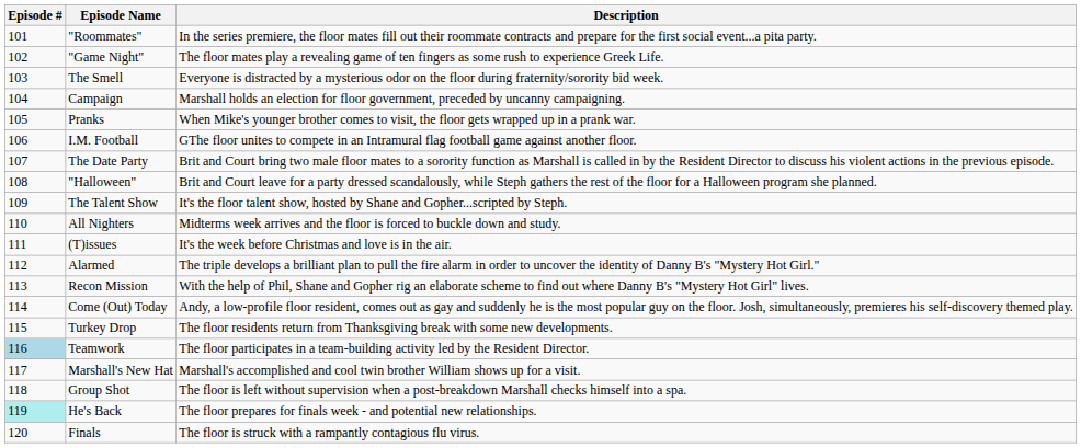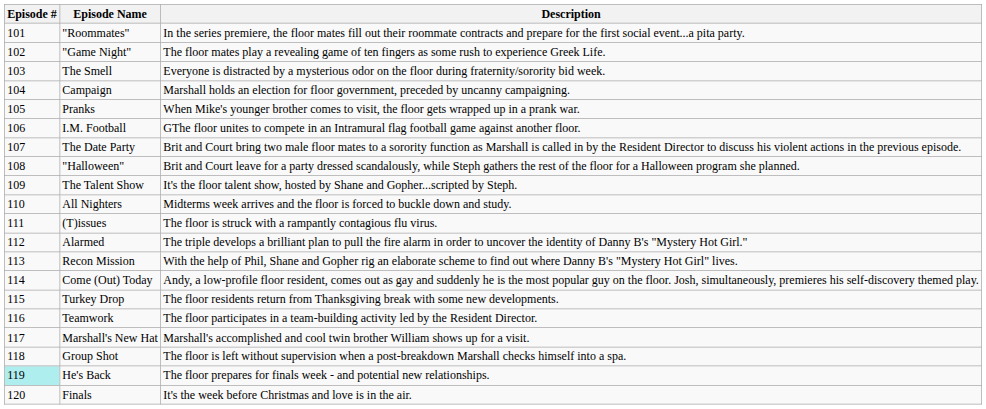 <table class="wikitable" border="1">
 <tr>
 <th>Episode #</th>
 <th>Episode Name</th>
 <th>Description</th>
 </tr>
 <tr>
 <td>101</td>
 <td>"Roommates"</td>
 <td>In the series premiere, the floor mates fill out their roommate contracts and prepare for the first social event...a pita party.</td>
 </tr>
 <tr>
 <td>102</td>
 <td>"Game Night"</td>
 <td>The floor mates play a revealing game of ten fingers as some rush to experience Greek Life.</td>
 </tr>
 <tr>
 <td>103</td>
 <td>The Smell</td>
 <td>Everyone is distracted by a mysterious odor on the floor during fraternity/sorority bid week.</td>
 </tr>
 <tr>
 <td>104</td>
 <td>Campaign</td>
 <td>Marshall holds an election for floor government, preceded by uncanny campaigning.</td>
 </tr>
 <tr>
 <td>105</td>
 <td>Pranks</td>
 <td>When Mike's younger brother comes to visit, the floor gets wrapped up in a prank war.</td>
 </tr>
 <tr>
 <td>106</td>
 <td>I.M. Football</td>
 <td>GThe floor unites to compete in an Intramural flag football game against another floor.</td>
 </tr>
 <tr>
 <td>107</td>
 <td>The Date Party</td>
 <td>Brit and Court bring two male floor mates to a sorority function as Marshall is called in by the Resident Director to discuss his violent actions in the previous episode.</td>
 </tr>
 <tr>
 <td>108</td>
 <td>"Halloween"</td>
 <td>Brit and Court leave for a party dressed scandalously, while Steph gathers the rest of the floor for a Halloween program she planned.</td>
 </tr>
 <tr>
 <td>109</td>
 <td>The Talent Show</td>
 <td>It's the floor talent show, hosted by Shane and Gopher...scripted by Steph.</td>
 </tr>
 <tr>
 <td>110</td>
 <td>All Nighters</td>
 <td>Midterms week arrives and the floor is forced to buckle down and study.</td>
 </tr>
 <tr>
 <td>111</td>
 <td>(T)issues</td>
-<td>It's the week before Christmas and love is in the air.</td>
+<td>The floor is struck with a rampantly contagious flu virus.</td>
 </tr>
 <tr>
 <td>112</td>
 <td>Alarmed</td>
 <td>The triple develops a brilliant plan to pull the fire alarm in order to uncover the identity of Danny B's "Mystery Hot Girl."</td>
 </tr>
 <tr>
 <td>113</td>
 <td>Recon Mission</td>
 <td>With the help of Phil, Shane and Gopher rig an elaborate scheme to find out where Danny B's "Mystery Hot Girl" lives.</td>
 </tr>
 <tr>
 <td>114</td>
 <td>Come (Out) Today</td>
 <td>Andy, a low-profile floor resident, comes out as gay and suddenly he is the most popular guy on the floor. Josh, simultaneously, premieres his self-discovery themed play.</td>
 </tr>
 <tr>
 <td>115</td>
 <td>Turkey Drop</td>
 <td>The floor residents return from Thanksgiving break with some new developments.</td>
 </tr>
 <tr>
-<td style="background: lightblue;">116</td>
+<td>116</td>
 <td>Teamwork</td>
 <td>The floor participates in a team-building activity led by the Resident Director.</td>
 </tr>
 <tr>
 <td>117</td>
 <td>Marshall's New Hat</td>
 <td>Marshall's accomplished and cool twin brother William shows up for a visit.</td>
 </tr>
 <tr>
 <td>118</td>
 <td>Group Shot</td>
 <td>The floor is left without supervision when a post-breakdown Marshall checks himself into a spa.</td>
 </tr>
 <tr>
 <td style="background: paleturquoise;">119</td>
 <td>He's Back</td>
 <td>The floor prepares for finals week - and potential new relationships.</td>
 </tr>
 <tr>
 <td>120</td>
 <td>Finals</td>
-<td>The floor is struck with a rampantly contagious flu virus.</td>
+<td>It's the week before Christmas and love is in the air.</td>
 </tr>
 </table>
